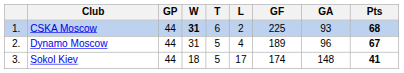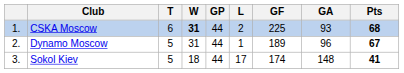 <table class="wikitable">
 <tr>
 <th width="30"></th>
 <th width="200">Club</th>
+<th width="30">T</th>
+<th width="30">W</th>
 <th width="30">GP</th>
-<th width="30">W</th>
-<th width="30">T</th>
 <th width="30">L</th>
 <th width="70">GF</th>
 <th width="70">GA</th>
 <th width="70">Pts</th>
 </tr>
 <tr bgcolor="#BCD2EE" align="center">
 <td>1.</td>
 <td align="left"><a href='#'>CSKA Moscow</a></td>
+<td>6</td>
+<td><strong>31</strong></td>
 <td>44</td>
-<td><strong>31</strong></td>
-<td>6</td>
 <td>2</td>
 <td>225</td>
 <td>93</td>
 <td><strong>68</strong></td>
 </tr>
 <tr bgcolor="#FFFFFF" align="center">
 <td>2.</td>
 <td align="left"><a href='#'>Dynamo Moscow</a></td>
+<td>5</td>
+<td>31</td>
 <td>44</td>
-<td>31</td>
-<td>5</td>
-<td>4</td>
+<td>1</td>
 <td>189</td>
 <td>96</td>
 <td><strong>67</strong></td>
 </tr>
 <tr bgcolor="#FFFFFF" align="center">
 <td>3.</td>
 <td align="left"><a href='#'>Sokol Kiev</a></td>
+<td>5</td>
+<td>18</td>
 <td>44</td>
-<td>18</td>
-<td>5</td>
 <td>17</td>
 <td>174</td>
 <td>148</td>
 <td><strong>41</strong></td>
 </tr>
 </table>
